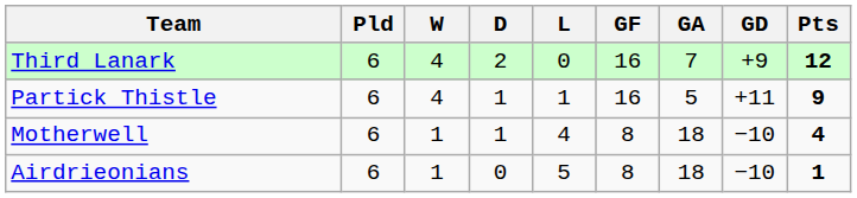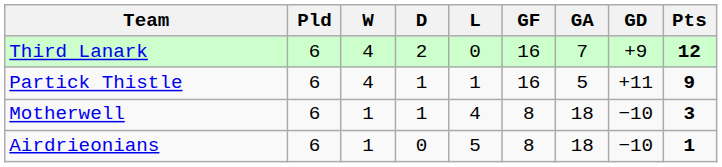 <table class="wikitable" style="text-align: center;">
 <tr>
 <th width=185>Team</th>
 <th width=30>Pld</th>
 <th width=30>W</th>
 <th width=30>D</th>
 <th width=30>L</th>
 <th width=30>GF</th>
 <th width=30>GA</th>
 <th width=30>GD</th>
 <th width=30>Pts</th>
 </tr>
 <tr bgcolor=#ccffcc>
 <td align=left><a href='#'>Third Lanark</a></td>
 <td>6</td>
 <td>4</td>
 <td>2</td>
 <td>0</td>
 <td>16</td>
 <td>7</td>
 <td>+9</td>
 <td><strong>12</strong></td>
 </tr>
 <tr>
 <td align=left><a href='#'>Partick Thistle</a></td>
 <td>6</td>
 <td>4</td>
 <td>1</td>
 <td>1</td>
 <td>16</td>
 <td>5</td>
 <td>+11</td>
 <td><strong>9</strong></td>
 </tr>
 <tr>
 <td align=left><a href='#'>Motherwell</a></td>
 <td>6</td>
 <td>1</td>
 <td>1</td>
 <td>4</td>
 <td>8</td>
 <td>18</td>
 <td>−10</td>
-<td><strong>4</strong></td>
+<td><strong>3</strong></td>
 </tr>
 <tr>
 <td align=left><a href='#'>Airdrieonians</a></td>
 <td>6</td>
 <td>1</td>
 <td>0</td>
 <td>5</td>
 <td>8</td>
 <td>18</td>
 <td>−10</td>
 <td><strong>1</strong></td>
 </tr>
 </table>
